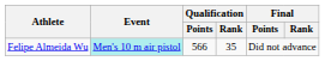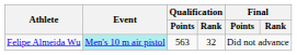 <table class="wikitable" style="font-size:90%">
 <tr>
 <th rowspan="2">Athlete</th>
 <th rowspan="2">Event</th>
 <th colspan=2>Qualification</th>
 <th colspan=2>Final</th>
 </tr>
 <tr style="font-size:95%">
 <th>Points</th>
 <th>Rank</th>
 <th>Points</th>
 <th>Rank</th>
 </tr>
 <tr align=center>
 <td align=left><a href='#'>Felipe Almeida Wu</a></td>
 <td align=left style="background: paleturquoise;"><a href='#'>Men's 10 m air pistol</a></td>
-<td>566</td>
-<td>35</td>
+<td>563</td>
+<td>32</td>
 <td colspan="2">Did not advance</td>
 </tr>
 </table>
